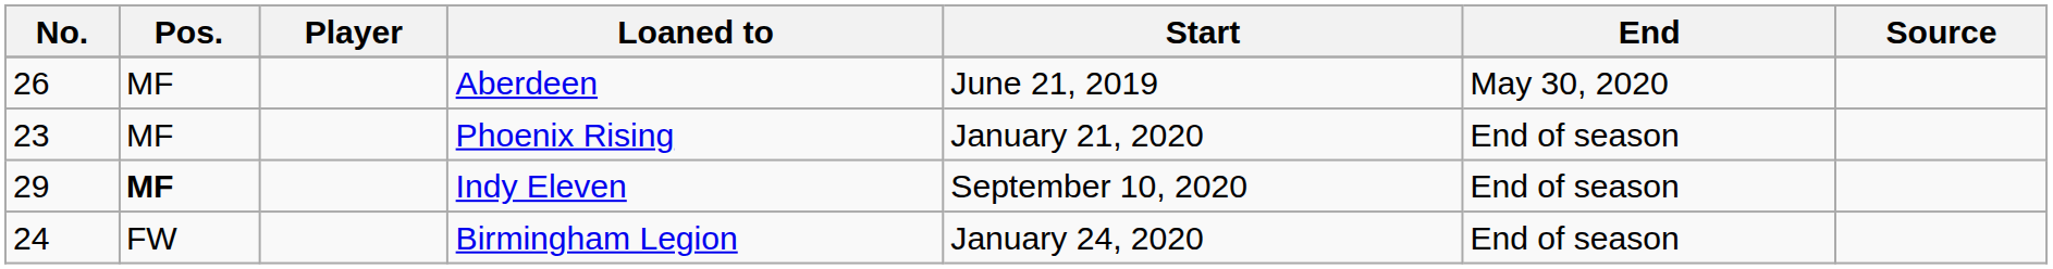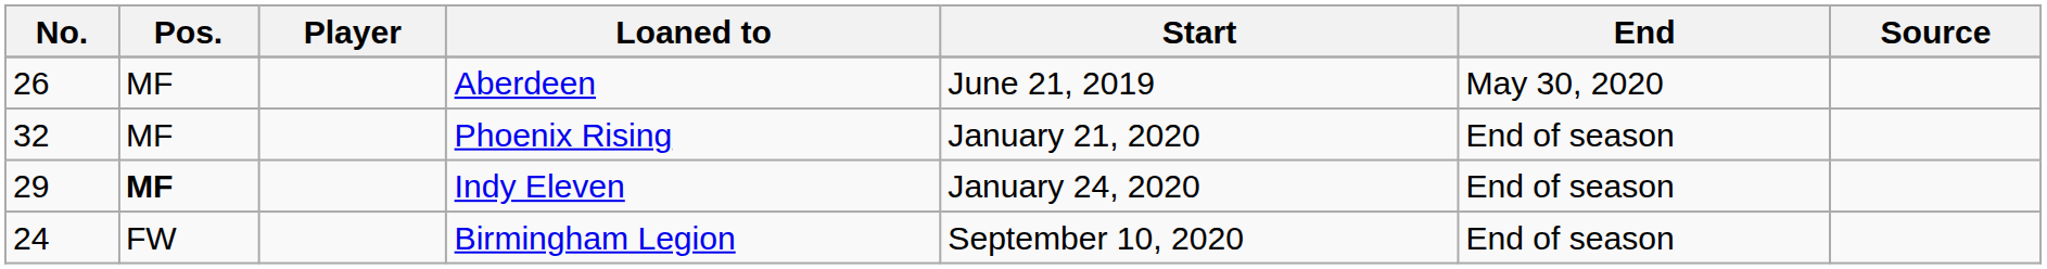 <table class="wikitable sortable" style="width:75%; text-align:center; font-size:95%; text-align:left;">
 <tr>
 <th>No.</th>
 <th>Pos.</th>
 <th>Player</th>
 <th>Loaned to</th>
 <th>Start</th>
 <th>End</th>
 <th>Source</th>
 </tr>
 <tr>
 </tr>
 <tr>
 <td>26</td>
 <td>MF</td>
 <td></td>
 <td> <a href='#'>Aberdeen</a></td>
 <td>June 21, 2019</td>
 <td>May 30, 2020</td>
 <td align=center></td>
 </tr>
 <tr>
-<td>23</td>
+<td>32</td>
 <td>MF</td>
 <td></td>
 <td> <a href='#'>Phoenix Rising</a></td>
 <td>January 21, 2020</td>
 <td>End of season</td>
 <td align=center></td>
 </tr>
 <tr>
 <td>29</td>
 <td><strong>MF</strong></td>
 <td></td>
 <td> <a href='#'>Indy Eleven</a></td>
-<td>September 10, 2020</td>
+<td>January 24, 2020</td>
 <td>End of season</td>
 <td align=center></td>
 </tr>
 <tr>
 <td>24</td>
 <td>FW</td>
 <td></td>
 <td> <a href='#'>Birmingham Legion</a></td>
-<td>January 24, 2020</td>
+<td>September 10, 2020</td>
 <td>End of season</td>
 <td align=center></td>
 </tr>
 </table>
